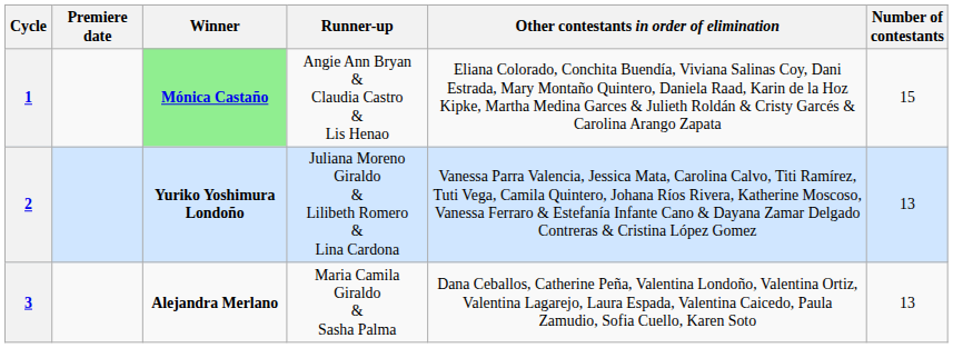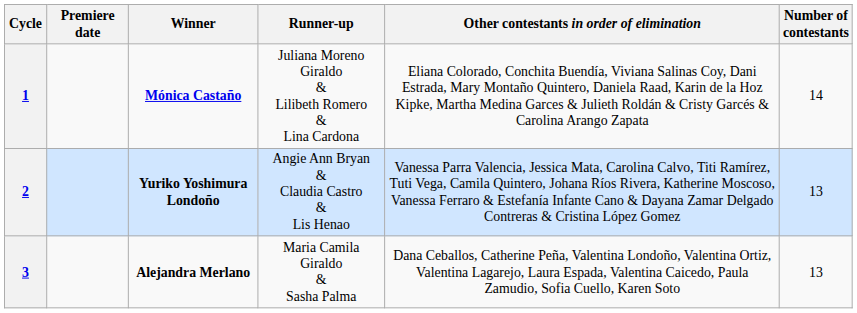 <table class="wikitable" style="font-size:90%; width:100%; text-align: center;">
 <tr>
 <th style="width:5%;">Cycle</th>
 <th style="width:10%;">Premiere date</th>
 <th width=16%>Winner</th>
 <th width=16%>Runner-up</th>
 <th style="width:51%;">Other contestants <em>in order of elimination</em></th>
 <th style="width:3%;">Number of contestants</th>
 </tr>
 <tr>
 <th><a href='#'>1</a></th>
 <td></td>
-<td style="background: lightgreen;"><strong><a href='#'>Mónica Castaño</a></strong></td>
-<td>Angie Ann Bryan<br> & <br>Claudia Castro<br> &<br> Lis Henao</td>
+<td><strong><a href='#'>Mónica Castaño</a></strong></td>
+<td>Juliana Moreno Giraldo<br> &<br> Lilibeth Romero<br>&<br> Lina Cardona</td>
 <td>Eliana Colorado, Conchita Buendía, Viviana Salinas Coy, Dani Estrada, Mary Montaño Quintero, Daniela Raad, Karin de la Hoz Kipke, Martha Medina Garces & Julieth Roldán & Cristy Garcés & Carolina Arango Zapata</td>
-<td>15</td>
+<td>14</td>
 </tr>
 <tr style="background: #D0E6FF">
 <th><a href='#'>2</a></th>
 <td></td>
 <td><strong>Yuriko Yoshimura Londoño</strong></td>
-<td>Juliana Moreno Giraldo<br> &<br> Lilibeth Romero<br>&<br> Lina Cardona</td>
+<td>Angie Ann Bryan<br> & <br>Claudia Castro<br> &<br> Lis Henao</td>
 <td>Vanessa Parra Valencia, Jessica Mata, Carolina Calvo, Titi Ramírez, Tuti Vega, Camila Quintero, Johana Ríos Rivera, Katherine Moscoso, Vanessa Ferraro & Estefanía Infante Cano & Dayana Zamar Delgado Contreras & Cristina López Gomez</td>
 <td>13</td>
 </tr>
 <tr>
 <th><a href='#'>3</a></th>
 <td></td>
 <td><strong>Alejandra Merlano</strong></td>
 <td>Maria Camila Giraldo<br> &<br> Sasha Palma</td>
 <td>Dana Ceballos, Catherine Peña, Valentina Londoño, Valentina Ortiz, Valentina Lagarejo, Laura Espada, Valentina Caicedo, Paula Zamudio, Sofia Cuello, Karen Soto</td>
 <td>13</td>
 </tr>
 </table>
